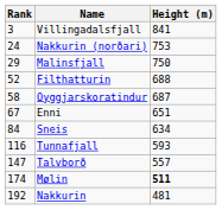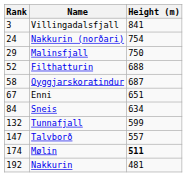 <table class="wikitable">
 <tr>
 <th>Rank</th>
 <th>Name</th>
 <th>Height (m)</th>
 </tr>
 <tr>
 <td>3</td>
 <td>Villingadalsfjall</td>
 <td>841</td>
 </tr>
 <tr>
 <td>24</td>
 <td><a href='#'>Nakkurin (norðari)</a></td>
-<td>753</td>
+<td>754</td>
 </tr>
 <tr>
 <td>29</td>
 <td><a href='#'>Malinsfjall</a></td>
 <td>750</td>
 </tr>
 <tr>
 <td>52</td>
 <td><a href='#'>Filthatturin</a></td>
 <td>688</td>
 </tr>
 <tr>
 <td>58</td>
 <td><a href='#'>Oyggjarskoratindur</a></td>
 <td>687</td>
 </tr>
 <tr>
 <td>67</td>
 <td>Enni</td>
 <td>651</td>
 </tr>
 <tr>
 <td>84</td>
 <td><a href='#'>Sneis</a></td>
 <td>634</td>
 </tr>
 <tr>
-<td>116</td>
+<td>132</td>
 <td><a href='#'>Tunnafjall</a></td>
-<td>593</td>
+<td>599</td>
 </tr>
 <tr>
 <td>147</td>
 <td><a href='#'>Talvborð</a></td>
 <td>557</td>
 </tr>
 <tr>
 <td>174</td>
 <td><a href='#'>Mølin</a></td>
 <td><strong>511</strong></td>
 </tr>
 <tr>
 <td>192</td>
 <td><a href='#'>Nakkurin</a></td>
 <td>481</td>
 </tr>
 </table>
